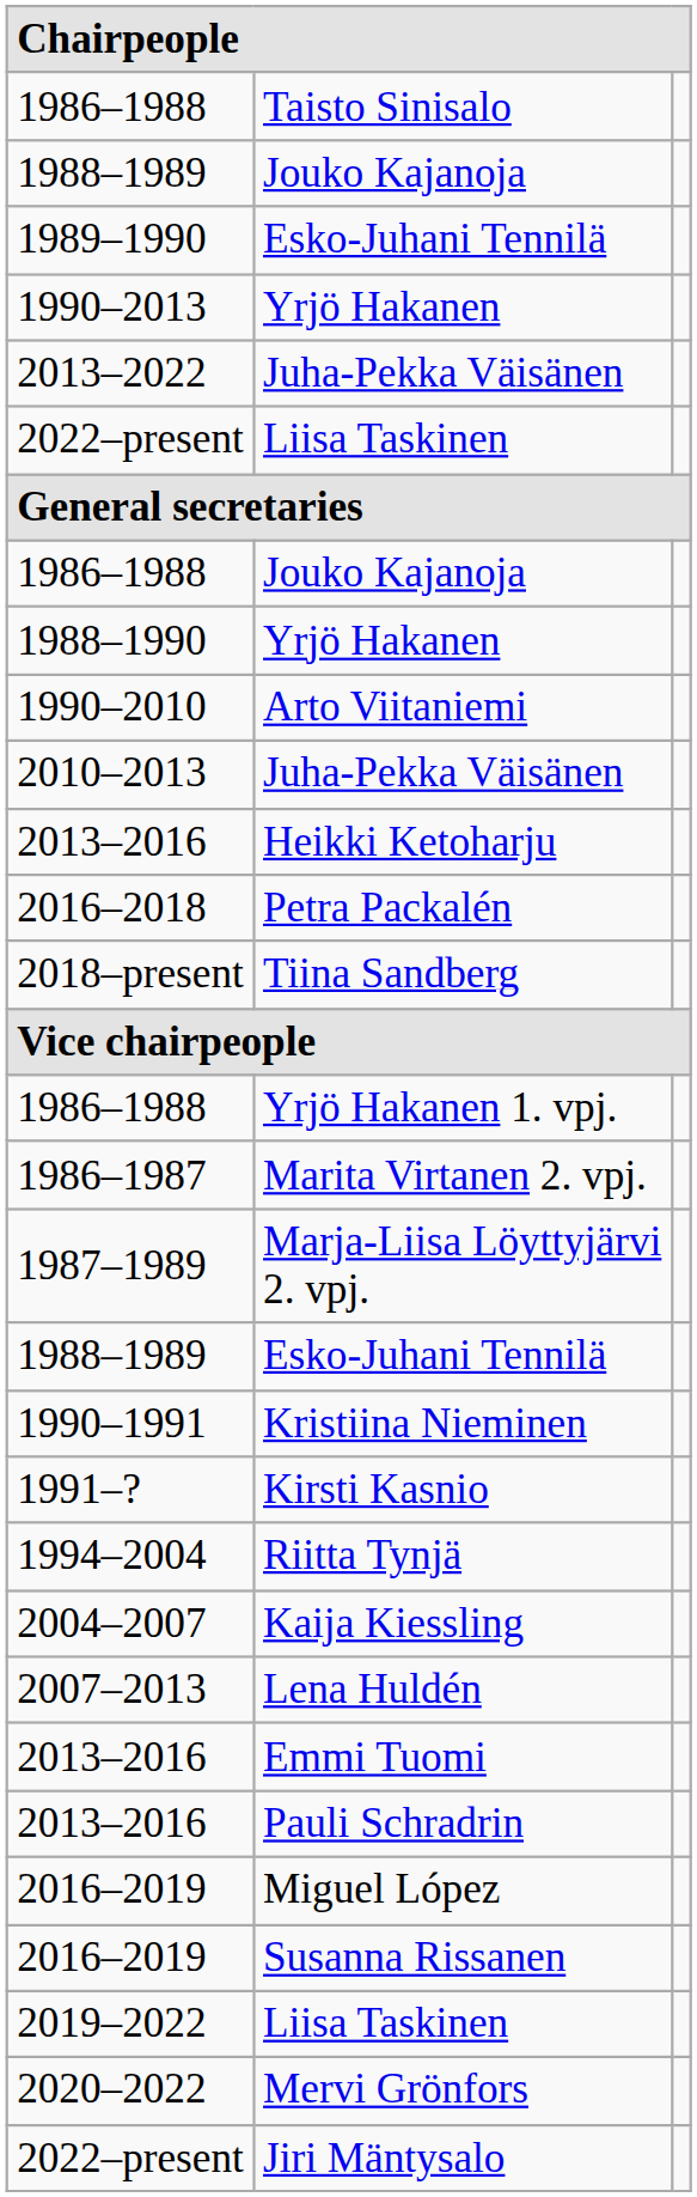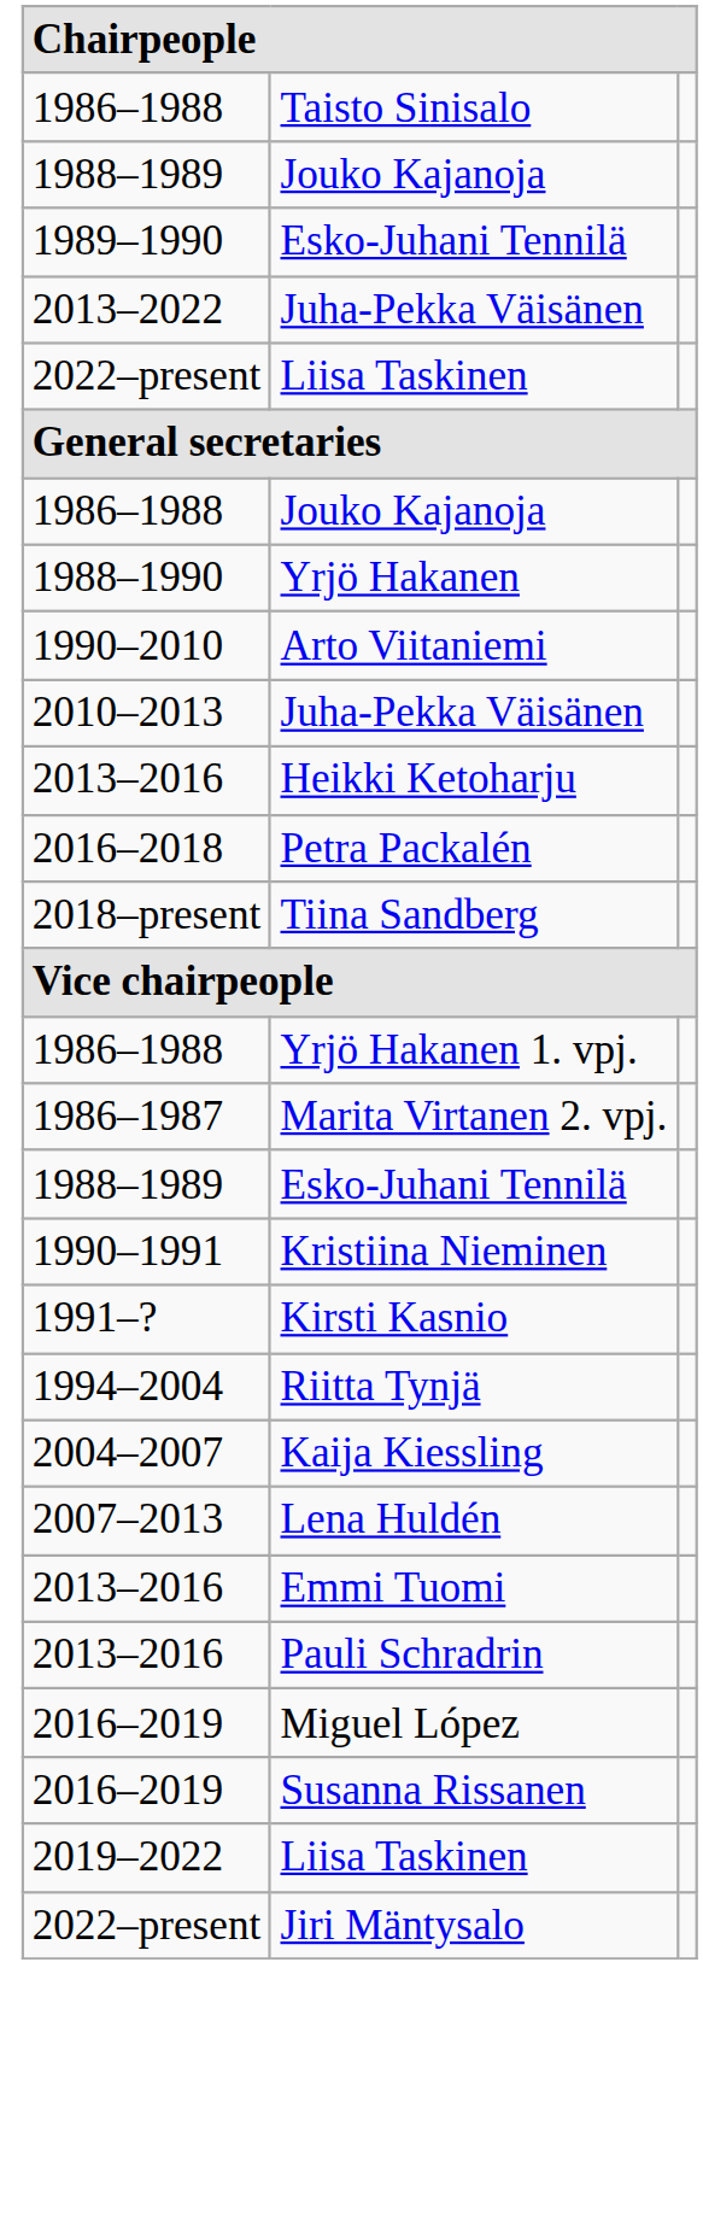 <table class="wikitable" align="right" style="float: right; margin: 0 0 0.5em 0.5em;">
 <tr>
 <td valign="top" style=background:#e3e3e3 colspan=3><strong>Chairpeople</strong></td>
 </tr>
 <tr align=left>
 <td>1986–1988</td>
 <td><a href='#'>Taisto Sinisalo</a></td>
 <td></td>
 </tr>
 <tr align=left>
 <td>1988–1989</td>
 <td><a href='#'>Jouko Kajanoja</a></td>
 <td></td>
 </tr>
 <tr align=left>
 <td>1989–1990</td>
 <td><a href='#'>Esko-Juhani Tennilä</a></td>
-<td></td>
-</tr>
-<tr align=left>
-<td>1990–2013</td>
-<td><a href='#'>Yrjö Hakanen</a></td>
 <td></td>
 </tr>
 <tr>
 <td>2013–2022</td>
 <td><a href='#'>Juha-Pekka Väisänen</a></td>
 <td></td>
 </tr>
 <tr>
 <td>2022–present</td>
 <td><a href='#'>Liisa Taskinen</a></td>
 <td></td>
 </tr>
 <tr>
 <td valign="top" style=background:#e3e3e3 colspan=3><strong>General secretaries</strong></td>
 </tr>
 <tr align=left>
 <td>1986–1988</td>
 <td><a href='#'>Jouko Kajanoja</a></td>
 <td></td>
 </tr>
 <tr align=left>
 <td>1988–1990</td>
 <td><a href='#'>Yrjö Hakanen</a></td>
 <td></td>
 </tr>
 <tr align=left>
 <td>1990–2010</td>
 <td><a href='#'>Arto Viitaniemi</a></td>
 <td></td>
 </tr>
 <tr align=left>
 <td>2010–2013</td>
 <td><a href='#'>Juha-Pekka Väisänen</a></td>
 <td></td>
 </tr>
 <tr align=left>
 <td>2013–2016</td>
 <td><a href='#'>Heikki Ketoharju</a></td>
 <td></td>
 </tr>
 <tr align=left>
 <td>2016–2018</td>
 <td><a href='#'>Petra Packalén</a></td>
 <td></td>
 </tr>
 <tr align=left>
 <td>2018–present</td>
 <td><a href='#'>Tiina Sandberg</a></td>
 <td></td>
 </tr>
 <tr>
 <td valign="top" style=background:#e3e3e3 colspan=3><strong>Vice chairpeople</strong></td>
 </tr>
 <tr align=left>
 <td>1986–1988</td>
 <td><a href='#'>Yrjö Hakanen</a> 1. vpj.</td>
 <td></td>
 </tr>
 <tr align=left>
 <td>1986–1987</td>
 <td><a href='#'>Marita Virtanen</a> 2. vpj.</td>
 <td></td>
 </tr>
 <tr align=left>
-<td>1987–1989</td>
-<td><a href='#'>Marja-Liisa Löyttyjärvi</a><br>2. vpj.</td>
-<td></td>
-</tr>
-<tr align=left>
 <td>1988–1989</td>
 <td><a href='#'>Esko-Juhani Tennilä</a></td>
 <td></td>
 </tr>
 <tr align=left>
 <td>1990–1991</td>
 <td><a href='#'>Kristiina Nieminen</a></td>
 <td></td>
 </tr>
 <tr align=left>
 <td>1991–?</td>
 <td><a href='#'>Kirsti Kasnio</a></td>
 <td></td>
 </tr>
 <tr align=left>
 <td>1994–2004</td>
 <td><a href='#'>Riitta Tynjä</a></td>
 <td></td>
 </tr>
 <tr align=left>
 <td>2004–2007</td>
 <td><a href='#'>Kaija Kiessling</a></td>
 <td></td>
 </tr>
 <tr align=left>
 <td>2007–2013</td>
 <td><a href='#'>Lena Huldén</a></td>
 <td></td>
 </tr>
 <tr align=left>
 <td>2013–2016</td>
 <td><a href='#'>Emmi Tuomi</a></td>
 <td></td>
 </tr>
 <tr align=left>
 <td>2013–2016</td>
 <td><a href='#'>Pauli Schradrin</a></td>
 <td></td>
 </tr>
 <tr align=left>
 <td>2016–2019</td>
 <td>Miguel López</td>
 <td></td>
 </tr>
 <tr align=left>
 <td>2016–2019</td>
 <td><a href='#'>Susanna Rissanen</a></td>
 <td></td>
 </tr>
 <tr align=left>
 <td>2019–2022</td>
 <td><a href='#'>Liisa Taskinen</a></td>
 <td></td>
 </tr>
 <tr align=left>
-<td>2020–2022</td>
-<td><a href='#'>Mervi Grönfors</a></td>
-<td></td>
-</tr>
-<tr align=left>
 <td>2022–present</td>
 <td><a href='#'>Jiri Mäntysalo</a></td>
 <td></td>
 </tr>
 </table>
